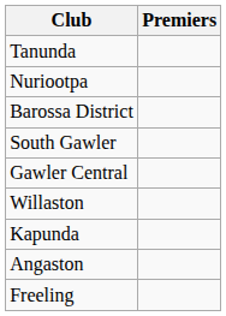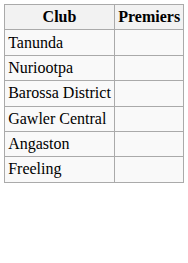 <table class= "wikitable">
 <tr>
 <th>Club</th>
 <th>Premiers</th>
 </tr>
 <tr>
 <td>Tanunda</td>
 <td></td>
 </tr>
 <tr>
 <td>Nuriootpa</td>
 <td></td>
 </tr>
 <tr>
 <td>Barossa District</td>
 <td></td>
 </tr>
 <tr>
-<td>South Gawler</td>
-<td></td>
-</tr>
-<tr>
 <td>Gawler Central</td>
-<td></td>
-</tr>
-<tr>
-<td>Willaston</td>
-<td></td>
-</tr>
-<tr>
-<td>Kapunda</td>
 <td></td>
 </tr>
 <tr>
 <td>Angaston</td>
 <td></td>
 </tr>
 <tr>
 <td>Freeling</td>
 <td></td>
 </tr>
 </table>
